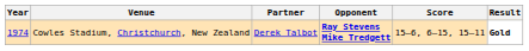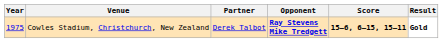 <table class="sortable wikitable" style="font-size: 90%;">
 <tr>
 <th>Year</th>
 <th>Venue</th>
 <th>Partner</th>
 <th>Opponent</th>
 <th>Score</th>
 <th>Result</th>
 </tr>
 <tr style="background:#FFE4B5">
-<td align="center"><a href='#'>1974</a></td>
+<td align="center"><a href='#'>1975</a></td>
 <td align="left">Cowles Stadium, <a href='#'>Christchurch</a>, New Zealand</td>
 <td align="left"> <a href='#'>Derek Talbot</a></td>
 <td align="left"><strong> <a href='#'>Ray Stevens</a><br> <a href='#'>Mike Tredgett</a></strong></td>
-<td align="left">15–6, 6–15, 15–11</td>
+<td align="left"><strong>15–6, 6–15, 15–11</strong></td>
 <td style="text-align:left; background:white"> <strong>Gold</strong></td>
 </tr>
 </table>
